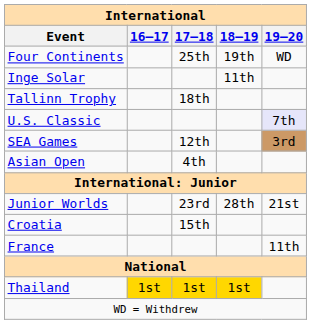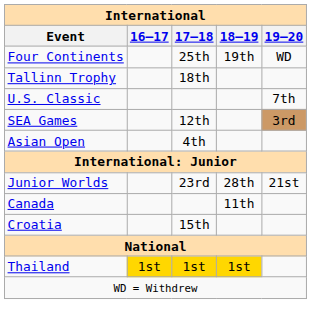 <table class="wikitable" style="text-align:center">
 <tr>
 <th style="background-color: #ffdead; " colspan=5 align=center>International</th>
 </tr>
 <tr>
 <th>Event</th>
 <th><a href='#'>16–17</a></th>
 <th><a href='#'>17–18</a></th>
 <th><a href='#'>18–19</a></th>
 <th><a href='#'>19–20</a></th>
 </tr>
 <tr>
 <td align=left><a href='#'>Four Continents</a></td>
 <td></td>
 <td>25th</td>
 <td>19th</td>
 <td>WD</td>
 </tr>
 <tr>
-<td align=left> <a href='#'>Inge Solar</a></td>
-<td></td>
-<td></td>
-<td>11th</td>
-<td></td>
-</tr>
-<tr>
 <td align=left> <a href='#'>Tallinn Trophy</a></td>
 <td></td>
 <td>18th</td>
 <td></td>
 <td></td>
 </tr>
 <tr>
 <td align=left> <a href='#'>U.S. Classic</a></td>
 <td></td>
 <td></td>
 <td></td>
-<td style="background: lavender;">7th</td>
+<td>7th</td>
 </tr>
 <tr>
 <td align=left><a href='#'>SEA Games</a></td>
 <td></td>
 <td>12th</td>
 <td></td>
 <td bgcolor=cc9966>3rd</td>
 </tr>
 <tr>
 <td align=left><a href='#'>Asian Open</a></td>
 <td></td>
 <td>4th</td>
 <td></td>
 <td></td>
 </tr>
 <tr>
 <th style="background-color: #ffdead; " colspan=5 align=center>International: Junior</th>
 </tr>
 <tr>
 <td align=left><a href='#'>Junior Worlds</a></td>
 <td></td>
 <td>23rd</td>
 <td>28th</td>
 <td>21st</td>
 </tr>
 <tr>
+<td align=left> <a href='#'>Canada</a></td>
+<td></td>
+<td></td>
+<td>11th</td>
+<td></td>
+</tr>
+<tr>
 <td align=left> <a href='#'>Croatia</a></td>
 <td></td>
 <td>15th</td>
 <td></td>
 <td></td>
-</tr>
-<tr>
-<td align=left> <a href='#'>France</a></td>
-<td></td>
-<td></td>
-<td></td>
-<td>11th</td>
 </tr>
 <tr>
 <th style="background-color: #ffdead; " colspan=5 align=center>National</th>
 </tr>
 <tr>
 <td align=left><a href='#'>Thailand</a></td>
 <td bgcolor=gold>1st</td>
 <td bgcolor=gold>1st</td>
 <td bgcolor=gold>1st</td>
 <td></td>
 </tr>
 <tr>
 <td colspan=5 align=center><small> WD = Withdrew </small></td>
 </tr>
 </table>
